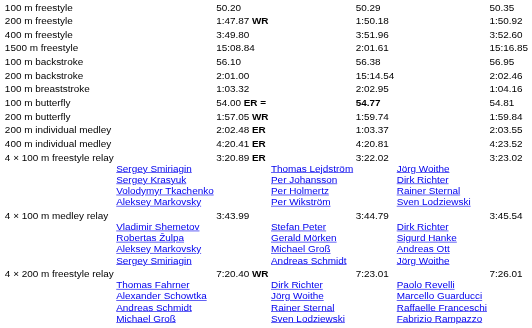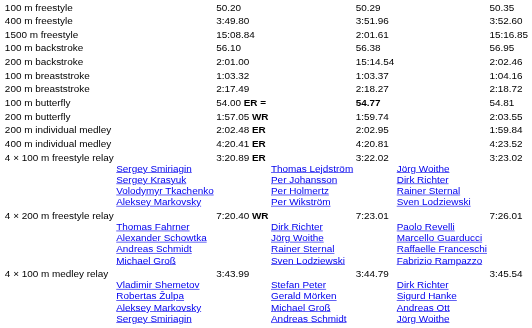 <table>
 <tr>
 <td>100 m freestyle</td>
 <td></td>
 <td>50.20</td>
 <td></td>
 <td>50.29</td>
 <td></td>
 <td>50.35</td>
-</tr>
-<tr>
-<td>200 m freestyle</td>
-<td></td>
-<td>1:47.87 <strong>WR</strong></td>
-<td></td>
-<td>1:50.18</td>
-<td></td>
-<td>1:50.92</td>
 </tr>
 <tr>
 <td>400 m freestyle</td>
 <td></td>
 <td>3:49.80</td>
 <td></td>
 <td>3:51.96</td>
 <td></td>
 <td>3:52.60</td>
 </tr>
 <tr>
 <td>1500 m freestyle</td>
 <td></td>
 <td>15:08.84</td>
 <td></td>
 <td>2:01.61</td>
 <td></td>
 <td>15:16.85</td>
 </tr>
 <tr>
 <td>100 m backstroke</td>
 <td></td>
 <td>56.10</td>
 <td></td>
 <td>56.38</td>
 <td></td>
 <td>56.95</td>
 </tr>
 <tr>
 <td>200 m backstroke</td>
 <td></td>
 <td>2:01.00</td>
 <td></td>
 <td>15:14.54</td>
 <td></td>
 <td>2:02.46</td>
 </tr>
 <tr>
 <td>100 m breaststroke</td>
 <td></td>
 <td>1:03.32</td>
 <td></td>
-<td>2:02.95</td>
+<td>1:03.37</td>
 <td></td>
 <td>1:04.16</td>
+</tr>
+<tr>
+<td>200 m breaststroke</td>
+<td></td>
+<td>2:17.49</td>
+<td></td>
+<td>2:18.27</td>
+<td></td>
+<td>2:18.72</td>
 </tr>
 <tr>
 <td>100 m butterfly</td>
 <td></td>
 <td>54.00 <strong>ER =</strong></td>
 <td></td>
 <td><strong>54.77</strong></td>
 <td></td>
 <td>54.81</td>
 </tr>
 <tr>
 <td>200 m butterfly</td>
 <td></td>
 <td>1:57.05 <strong>WR</strong></td>
 <td></td>
 <td>1:59.74</td>
 <td></td>
-<td>1:59.84</td>
+<td>2:03.55</td>
 </tr>
 <tr>
 <td>200 m individual medley</td>
 <td></td>
 <td>2:02.48 <strong>ER</strong></td>
 <td></td>
-<td>1:03.37</td>
+<td>2:02.95</td>
 <td></td>
-<td>2:03.55</td>
+<td>1:59.84</td>
 </tr>
 <tr>
 <td>400 m individual medley</td>
 <td></td>
 <td>4:20.41 <strong>ER</strong></td>
 <td></td>
 <td>4:20.81</td>
 <td></td>
 <td>4:23.52</td>
 </tr>
 <tr valign=top>
 <td>4 × 100 m freestyle relay</td>
 <td><br><a href='#'>Sergey Smiriagin</a><br><a href='#'>Sergey Krasyuk</a><br><a href='#'>Volodymyr Tkachenko</a><br><a href='#'>Aleksey Markovsky</a></td>
 <td>3:20.89 <strong>ER</strong></td>
 <td><br><a href='#'>Thomas Lejdström</a><br><a href='#'>Per Johansson</a><br><a href='#'>Per Holmertz</a><br><a href='#'>Per Wikström</a></td>
 <td>3:22.02</td>
 <td><br><a href='#'>Jörg Woithe</a><br><a href='#'>Dirk Richter</a><br><a href='#'>Rainer Sternal</a><br><a href='#'>Sven Lodziewski</a></td>
 <td>3:23.02</td>
 </tr>
 <tr valign=top>
+<td>4 × 200 m freestyle relay</td>
+<td><br><a href='#'>Thomas Fahrner</a><br><a href='#'>Alexander Schowtka</a><br><a href='#'>Andreas Schmidt</a><br><a href='#'>Michael Groß</a></td>
+<td>7:20.40 <strong>WR</strong></td>
+<td><br><a href='#'>Dirk Richter</a><br><a href='#'>Jörg Woithe</a><br><a href='#'>Rainer Sternal</a><br><a href='#'>Sven Lodziewski</a></td>
+<td>7:23.01</td>
+<td><br><a href='#'>Paolo Revelli</a><br><a href='#'>Marcello Guarducci</a><br><a href='#'>Raffaelle Franceschi</a><br><a href='#'>Fabrizio Rampazzo</a></td>
+<td>7:26.01</td>
+</tr>
+<tr valign=top>
 <td>4 × 100 m medley relay</td>
 <td><br><a href='#'>Vladimir Shemetov</a><br><a href='#'>Robertas Žulpa</a><br><a href='#'>Aleksey Markovsky</a><br><a href='#'>Sergey Smiriagin</a></td>
 <td>3:43.99</td>
 <td><br><a href='#'>Stefan Peter</a><br><a href='#'>Gerald Mörken</a><br><a href='#'>Michael Groß</a><br><a href='#'>Andreas Schmidt</a></td>
 <td>3:44.79</td>
 <td><br><a href='#'>Dirk Richter</a><br><a href='#'>Sigurd Hanke</a><br><a href='#'>Andreas Ott</a><br><a href='#'>Jörg Woithe</a></td>
 <td>3:45.54</td>
 </tr>
-<tr valign=top>
-<td>4 × 200 m freestyle relay</td>
-<td><br><a href='#'>Thomas Fahrner</a><br><a href='#'>Alexander Schowtka</a><br><a href='#'>Andreas Schmidt</a><br><a href='#'>Michael Groß</a></td>
-<td>7:20.40 <strong>WR</strong></td>
-<td><br><a href='#'>Dirk Richter</a><br><a href='#'>Jörg Woithe</a><br><a href='#'>Rainer Sternal</a><br><a href='#'>Sven Lodziewski</a></td>
-<td>7:23.01</td>
-<td><br><a href='#'>Paolo Revelli</a><br><a href='#'>Marcello Guarducci</a><br><a href='#'>Raffaelle Franceschi</a><br><a href='#'>Fabrizio Rampazzo</a></td>
-<td>7:26.01</td>
-</tr>
 </table>
